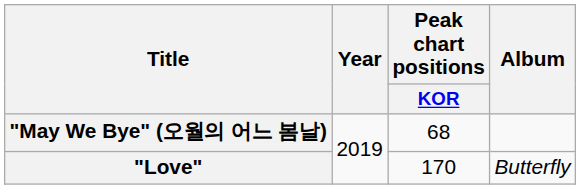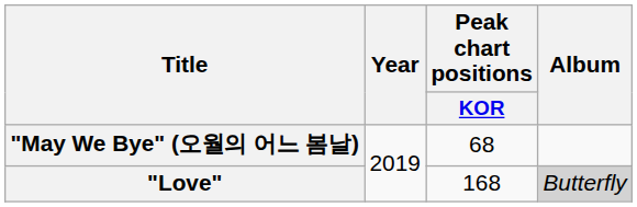 <table class="wikitable plainrowheaders" style="text-align:center">
 <tr>
 <th scope="col" rowspan="2">Title</th>
 <th scope="col" rowspan="2">Year</th>
 <th scope="col" colspan="1">Peak chart positions</th>
 <th scope="col" rowspan="2">Album</th>
 </tr>
 <tr>
 <th scope="col" style="width:3.5em;font-size:90%"><a href='#'>KOR</a><br></th>
 </tr>
 <tr>
 <th scope="row">"May We Bye" (오월의 어느 봄날)<br></th>
 <td rowspan="2">2019</td>
 <td>68</td>
 <td></td>
 </tr>
 <tr>
 <th scope="row">"Love"<br></th>
-<td>170</td>
-<td><em>Butterfly</em></td>
+<td>168</td>
+<td style="background: lightgrey;"><em>Butterfly</em></td>
 </tr>
 </table>
